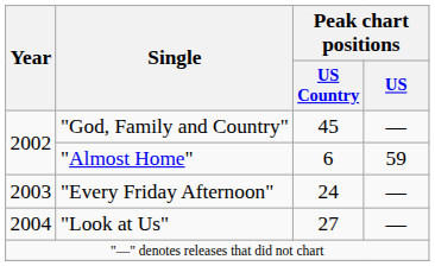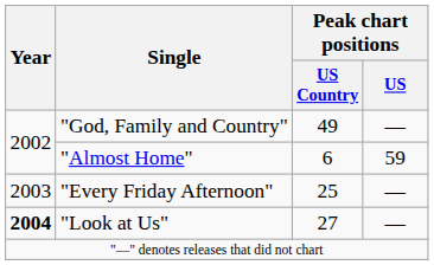 <table class="wikitable" style="text-align:center;">
 <tr>
 <th rowspan="2">Year</th>
 <th rowspan="2">Single</th>
 <th colspan="2">Peak chart<br>positions</th>
 </tr>
 <tr style="font-size:smaller;">
 <th width="45"><a href='#'>US Country</a></th>
 <th width="45"><a href='#'>US</a></th>
 </tr>
 <tr>
 <td rowspan="2">2002</td>
 <td align="left">"God, Family and Country"</td>
-<td>45</td>
+<td>49</td>
 <td>—</td>
 </tr>
 <tr>
 <td align="left">"<a href='#'>Almost Home</a>"</td>
 <td>6</td>
 <td>59</td>
 </tr>
 <tr>
 <td>2003</td>
 <td align="left">"Every Friday Afternoon"</td>
-<td>24</td>
+<td>25</td>
 <td>—</td>
 </tr>
 <tr>
-<td>2004</td>
+<td><strong>2004</strong></td>
 <td align="left">"Look at Us"</td>
 <td>27</td>
 <td>—</td>
 </tr>
 <tr>
 <td colspan="4" style="font-size:8pt">"—" denotes releases that did not chart</td>
 </tr>
 <tr>
 </tr>
 </table>
